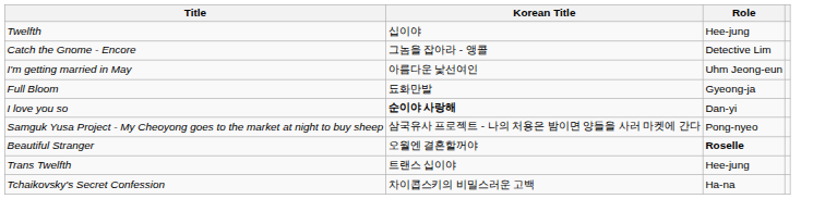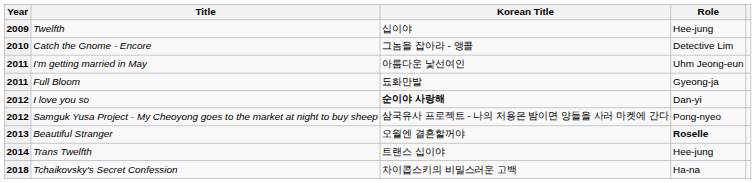 <table class="wikitable sortable plainrowheaders">
 <tr>
+<th scope="col">Year</th>
 <th scope="col">Title</th>
 <th scope="col">Korean Title</th>
 <th scope="col">Role</th>
 <th scope="col" class="unsortable"></th>
 </tr>
 <tr>
+<th scope="row">2009</th>
 <td><em>Twelfth</em></td>
 <td>십이야</td>
 <td>Hee-jung</td>
 <td></td>
 </tr>
 <tr>
+<th scope="row">2010</th>
 <td><em>Catch the Gnome - Encore</em></td>
 <td>그놈을 잡아라 - 앵콜</td>
 <td>Detective Lim</td>
 <td></td>
 </tr>
 <tr>
+<th scope="row">2011</th>
 <td><em>I'm getting married in May</em></td>
 <td>아름다운 낯선여인</td>
 <td>Uhm Jeong-eun</td>
 <td></td>
 </tr>
 <tr>
+<th scope="row">2011</th>
 <td><em>Full Bloom</em></td>
 <td>됴화만발</td>
 <td>Gyeong-ja</td>
 <td></td>
 </tr>
 <tr>
+<th scope="row">2012</th>
 <td><em>I love you so</em></td>
 <td><strong>순이야 사랑해</strong></td>
 <td>Dan-yi</td>
 <td></td>
 </tr>
 <tr>
+<th scope="row">2012</th>
 <td><em>Samguk Yusa Project - My Cheoyong goes to the market at night to buy sheep</em></td>
 <td>삼국유사 프로젝트 - 나의 처용은 밤이면 양들을 사러 마켓에 간다</td>
 <td>Pong-nyeo</td>
 <td></td>
 </tr>
 <tr>
+<th scope="row">2013</th>
 <td><em>Beautiful Stranger</em></td>
 <td>오월엔 결혼할꺼야</td>
 <td><strong>Roselle</strong></td>
 <td></td>
 </tr>
 <tr>
+<th scope="row">2014</th>
 <td><em>Trans Twelfth</em></td>
 <td>트랜스 십이야</td>
 <td>Hee-jung</td>
 <td></td>
 </tr>
 <tr>
+<th scope="row">2018</th>
 <td><em>Tchaikovsky's Secret Confession</em></td>
 <td>차이콥스키의 비밀스러운 고백</td>
 <td>Ha-na</td>
 <td></td>
 </tr>
 </table>
